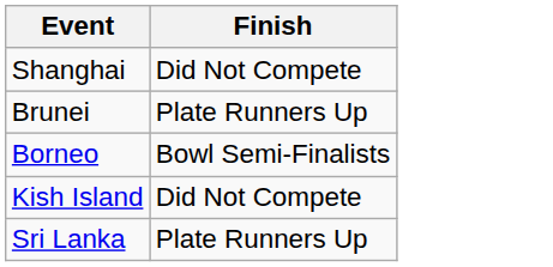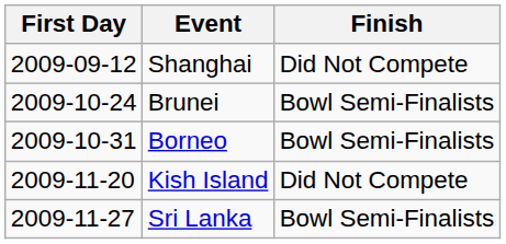 <table class="wikitable" style="text-align:left">
 <tr>
+<th>First Day</th>
 <th>Event</th>
 <th>Finish</th>
 </tr>
 <tr>
+<td>2009-09-12</td>
 <td>Shanghai</td>
 <td>Did Not Compete</td>
 </tr>
 <tr>
+<td>2009-10-24</td>
 <td>Brunei</td>
-<td>Plate Runners Up</td>
+<td>Bowl Semi-Finalists</td>
 </tr>
 <tr>
+<td>2009-10-31</td>
 <td><a href='#'>Borneo</a></td>
 <td>Bowl Semi-Finalists</td>
 </tr>
 <tr>
+<td>2009-11-20</td>
 <td><a href='#'>Kish Island</a></td>
 <td>Did Not Compete</td>
 </tr>
 <tr>
+<td>2009-11-27</td>
 <td><a href='#'>Sri Lanka</a></td>
-<td>Plate Runners Up</td>
+<td>Bowl Semi-Finalists</td>
 </tr>
 </table>
